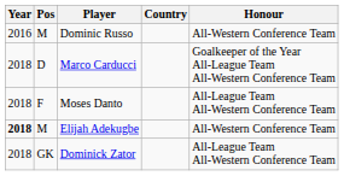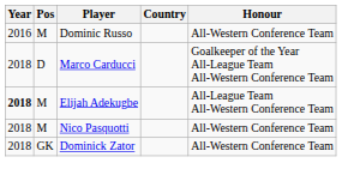 <table class="wikitable">
 <tr>
 <th>Year</th>
 <th>Pos</th>
 <th>Player</th>
 <th>Country</th>
 <th>Honour</th>
 </tr>
 <tr>
 <td>2016</td>
 <td>M</td>
 <td>Dominic Russo</td>
 <td></td>
 <td>All-Western Conference Team</td>
 </tr>
 <tr>
 <td>2018</td>
 <td>D</td>
 <td><a href='#'>Marco Carducci</a></td>
 <td></td>
 <td>Goalkeeper of the Year<br>All-League Team<br>All-Western Conference Team</td>
 </tr>
 <tr>
-<td>2018</td>
-<td>F</td>
-<td>Moses Danto</td>
+<td><strong>2018</strong></td>
+<td>M</td>
+<td><a href='#'>Elijah Adekugbe</a></td>
 <td></td>
 <td>All-League Team<br>All-Western Conference Team</td>
 </tr>
 <tr>
-<td><strong>2018</strong></td>
+<td>2018</td>
 <td>M</td>
-<td><a href='#'>Elijah Adekugbe</a></td>
+<td><a href='#'>Nico Pasquotti</a></td>
 <td></td>
 <td>All-Western Conference Team</td>
 </tr>
 <tr>
 <td>2018</td>
 <td>GK</td>
 <td><a href='#'>Dominick Zator</a></td>
 <td></td>
-<td>All-League Team<br>All-Western Conference Team</td>
+<td>All-Western Conference Team</td>
 </tr>
 </table>
